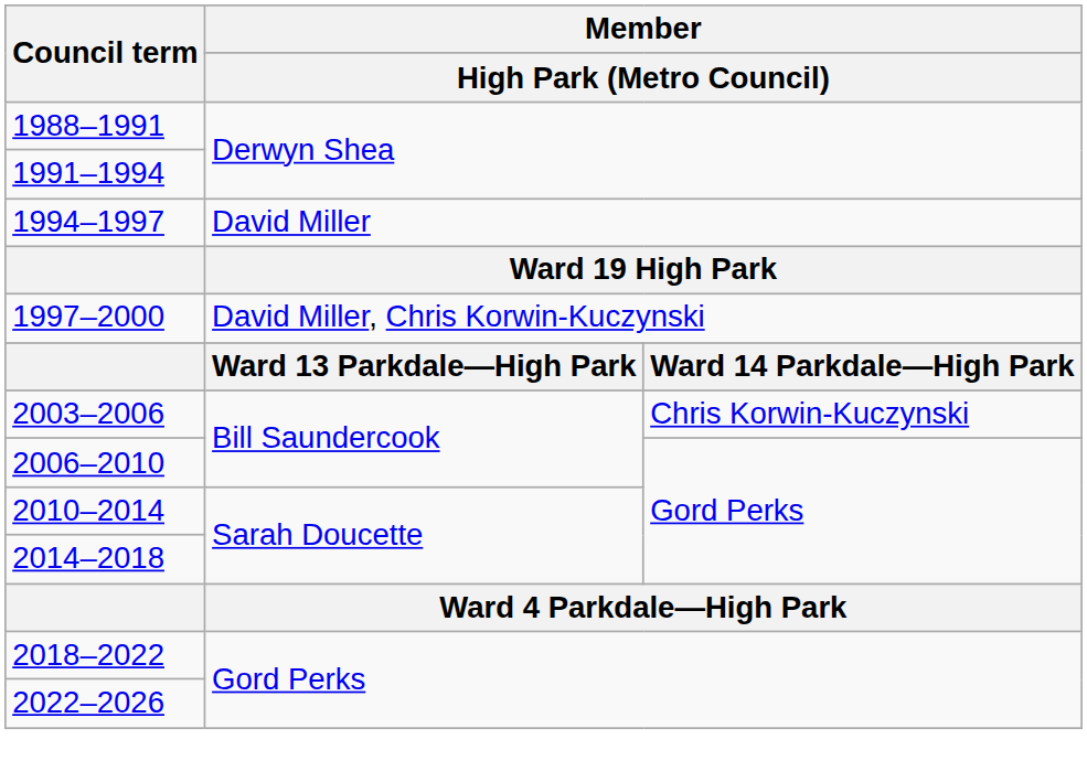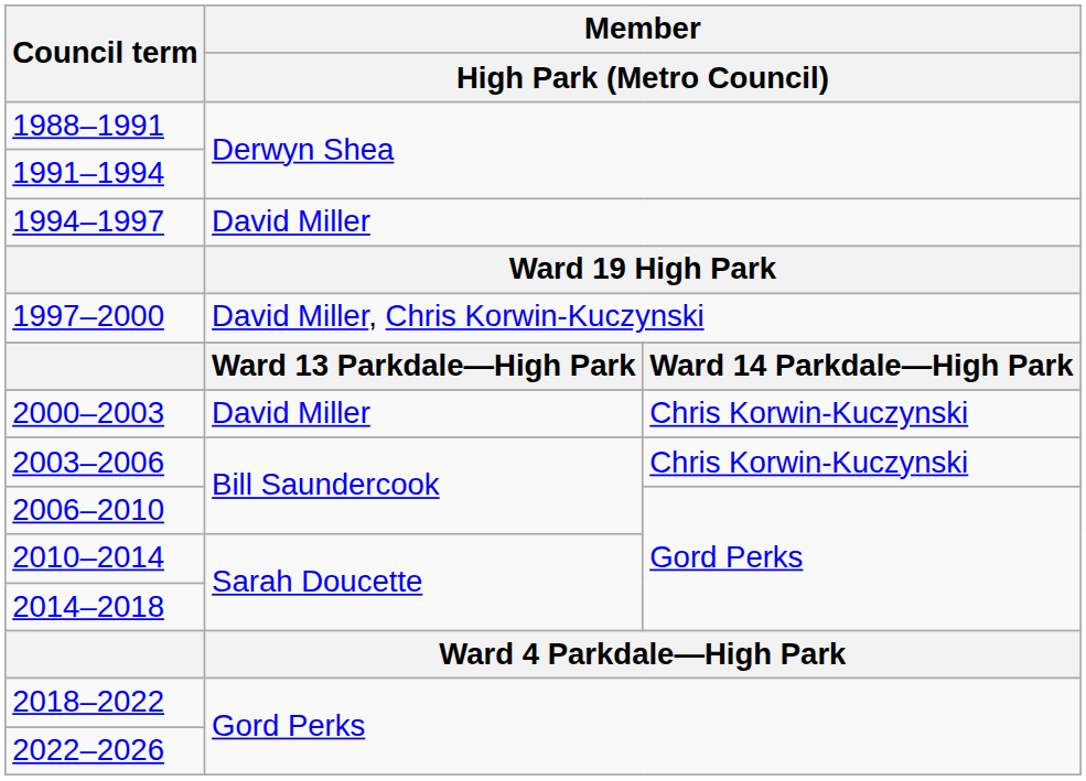 <table class="wikitable">
 <tr>
 <th rowspan="2">Council term</th>
 <th colspan="2">Member</th>
 </tr>
 <tr>
 <th colspan="2">High Park (Metro Council)</th>
 </tr>
 <tr>
 <td><a href='#'>1988–1991</a></td>
 <td colspan="2" rowspan="2"><a href='#'>Derwyn Shea</a></td>
 </tr>
 <tr>
 <td><a href='#'>1991–1994</a></td>
 </tr>
 <tr>
 <td><a href='#'>1994–1997</a></td>
 <td colspan="2"><a href='#'>David Miller</a></td>
 </tr>
 <tr>
 <th></th>
 <th colspan="2">Ward 19 High Park</th>
 </tr>
 <tr>
 <td><a href='#'>1997–2000</a></td>
 <td colspan="2"><a href='#'>David Miller</a>, <a href='#'>Chris Korwin-Kuczynski</a></td>
 </tr>
 <tr>
 <th></th>
 <th>Ward 13 Parkdale—High Park</th>
 <th>Ward 14 Parkdale—High Park</th>
 </tr>
 <tr>
+<td><a href='#'>2000–2003</a></td>
+<td><a href='#'>David Miller</a></td>
+<td><a href='#'>Chris Korwin-Kuczynski</a></td>
+</tr>
+<tr>
 <td><a href='#'>2003–2006</a></td>
 <td rowspan="2"><a href='#'>Bill Saundercook</a></td>
 <td><a href='#'>Chris Korwin-Kuczynski</a></td>
 </tr>
 <tr>
 <td><a href='#'>2006–2010</a></td>
 <td rowspan="3"><a href='#'>Gord Perks</a></td>
 </tr>
 <tr>
 <td><a href='#'>2010–2014</a></td>
 <td rowspan="2"><a href='#'>Sarah Doucette</a></td>
 </tr>
 <tr>
 <td><a href='#'>2014–2018</a></td>
 </tr>
 <tr>
 <th></th>
 <th colspan="2">Ward 4 Parkdale—High Park</th>
 </tr>
 <tr>
 <td><a href='#'>2018–2022</a></td>
 <td colspan="2" rowspan="2"><a href='#'>Gord Perks</a></td>
 </tr>
 <tr>
 <td><a href='#'>2022–2026</a></td>
 </tr>
 </table>
